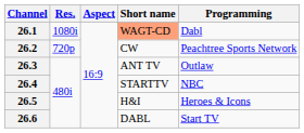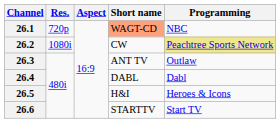 <table class="wikitable">
 <tr>
 <th scope = "col"><a href='#'>Channel</a></th>
 <th scope = "col"><a href='#'>Res.</a></th>
 <th scope = "col"><a href='#'>Aspect</a></th>
 <th scope = "col">Short name</th>
 <th scope = "col">Programming</th>
 </tr>
 <tr>
 <th scope = "row">26.1</th>
-<td><a href='#'>1080i</a></td>
+<td><a href='#'>720p</a></td>
 <td rowspan=6><a href='#'>16:9</a></td>
 <td style="background: lightsalmon;">WAGT-CD</td>
-<td><a href='#'>Dabl</a></td>
+<td><a href='#'>NBC</a></td>
 </tr>
 <tr>
 <th scope = "row">26.2</th>
-<td><a href='#'>720p</a></td>
+<td><a href='#'>1080i</a></td>
 <td>CW</td>
-<td><a href='#'>Peachtree Sports Network</a></td>
+<td style="background: khaki;"><a href='#'>Peachtree Sports Network</a></td>
 </tr>
 <tr>
 <th scope = "row">26.3</th>
 <td rowspan=4><a href='#'>480i</a></td>
 <td>ANT TV</td>
 <td><a href='#'>Outlaw</a></td>
 </tr>
 <tr>
 <th scope = "row">26.4</th>
-<td>STARTTV</td>
-<td><a href='#'>NBC</a></td>
+<td>DABL</td>
+<td><a href='#'>Dabl</a></td>
 </tr>
 <tr>
 <th scope = "row">26.5</th>
 <td>H&I</td>
 <td><a href='#'>Heroes & Icons</a></td>
 </tr>
 <tr>
 <th scope = "row">26.6</th>
-<td>DABL</td>
+<td>STARTTV</td>
 <td><a href='#'>Start TV</a></td>
 </tr>
 </table>
